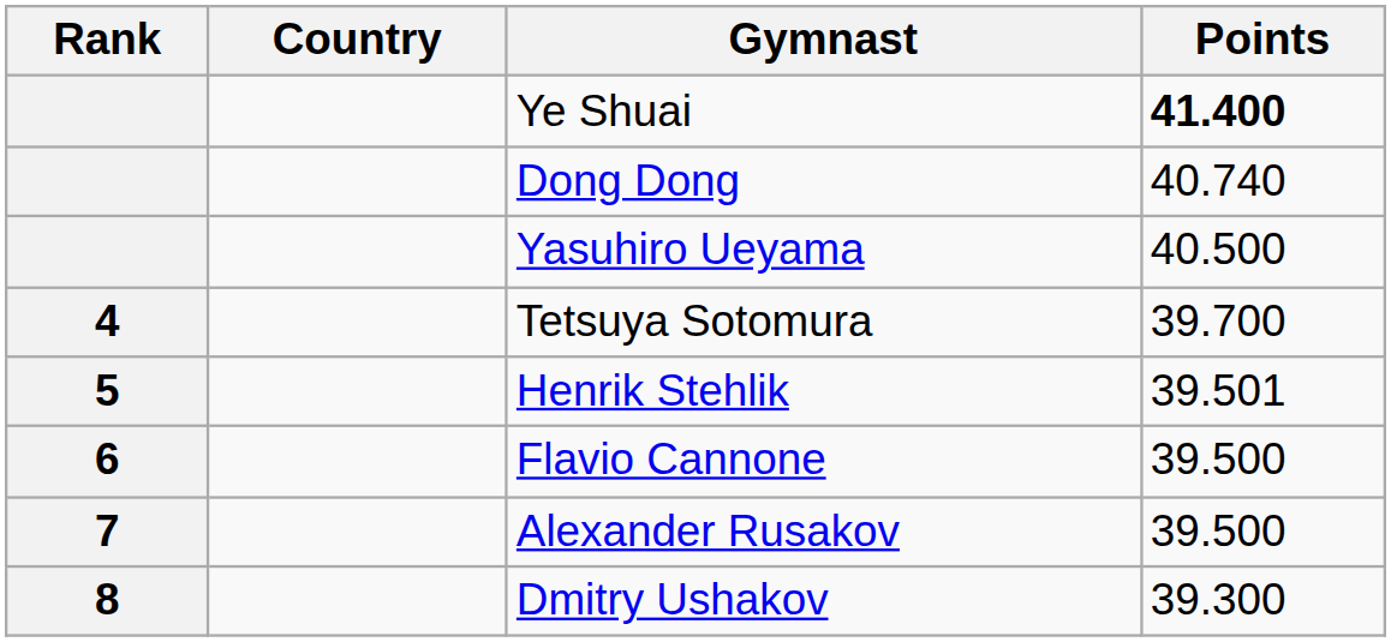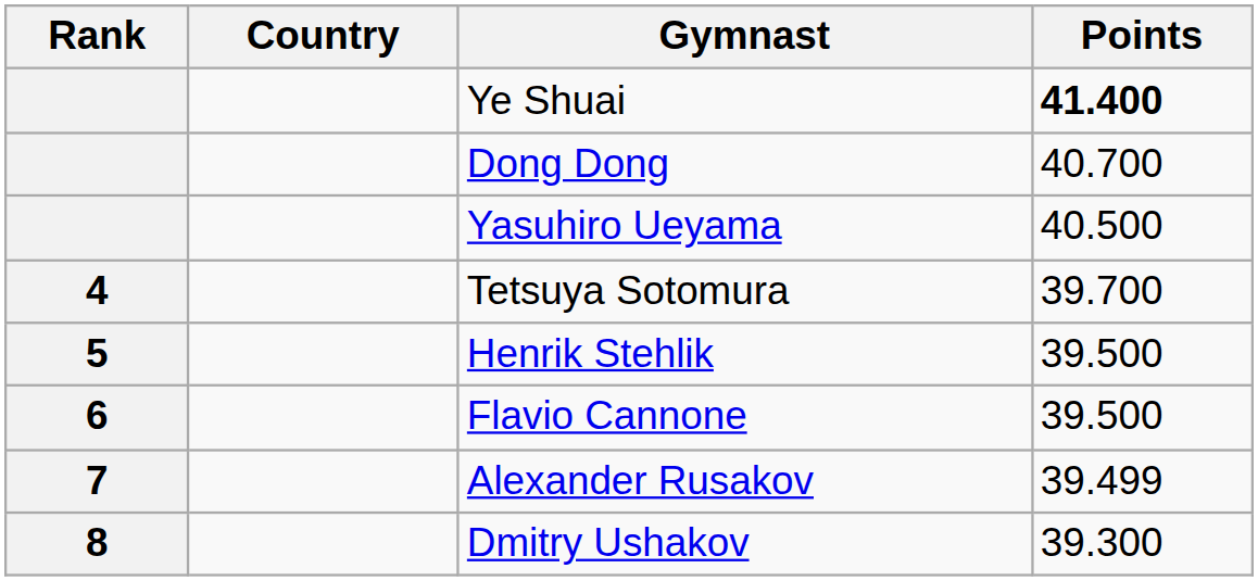 <table class="wikitable" width=500>
 <tr bgcolor="#efefef">
 <th>Rank</th>
 <th>Country</th>
 <th>Gymnast</th>
 <th>Points</th>
 </tr>
 <tr>
 <th></th>
 <td></td>
 <td>Ye Shuai</td>
 <td><strong>41.400</strong></td>
 </tr>
 <tr>
 <th></th>
 <td></td>
 <td><a href='#'>Dong Dong</a></td>
-<td>40.740</td>
+<td>40.700</td>
 </tr>
 <tr>
 <th></th>
 <td></td>
 <td><a href='#'>Yasuhiro Ueyama</a></td>
 <td>40.500</td>
 </tr>
 <tr>
 <th>4</th>
 <td></td>
 <td>Tetsuya Sotomura</td>
 <td>39.700</td>
 </tr>
 <tr>
 <th>5</th>
 <td></td>
 <td><a href='#'>Henrik Stehlik</a></td>
-<td>39.501</td>
+<td>39.500</td>
 </tr>
 <tr>
 <th>6</th>
 <td></td>
 <td><a href='#'>Flavio Cannone</a></td>
 <td>39.500</td>
 </tr>
 <tr>
 <th>7</th>
 <td></td>
 <td><a href='#'>Alexander Rusakov</a></td>
-<td>39.500</td>
+<td>39.499</td>
 </tr>
 <tr>
 <th>8</th>
 <td></td>
 <td><a href='#'>Dmitry Ushakov</a></td>
 <td>39.300</td>
 </tr>
 </table>
